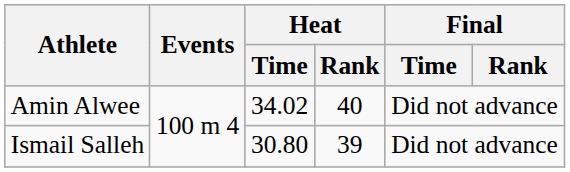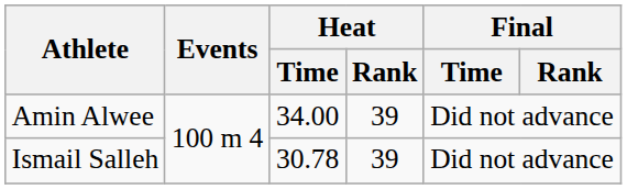 <table class="wikitable">
 <tr>
 <th rowspan="2">Athlete</th>
 <th rowspan="2">Events</th>
 <th colspan="2">Heat</th>
 <th colspan="2">Final</th>
 </tr>
 <tr>
 <th>Time</th>
 <th>Rank</th>
 <th>Time</th>
 <th>Rank</th>
 </tr>
 <tr>
 <td>Amin Alwee</td>
 <td rowspan="2">100 m 4</td>
-<td align="center">34.02</td>
-<td align="center">40</td>
+<td align="center">34.00</td>
+<td align="center">39</td>
 <td colspan="2">Did not advance</td>
 </tr>
 <tr>
 <td>Ismail Salleh</td>
-<td align="center">30.80</td>
+<td align="center">30.78</td>
 <td align="center">39</td>
 <td colspan="2">Did not advance</td>
 </tr>
 </table>
